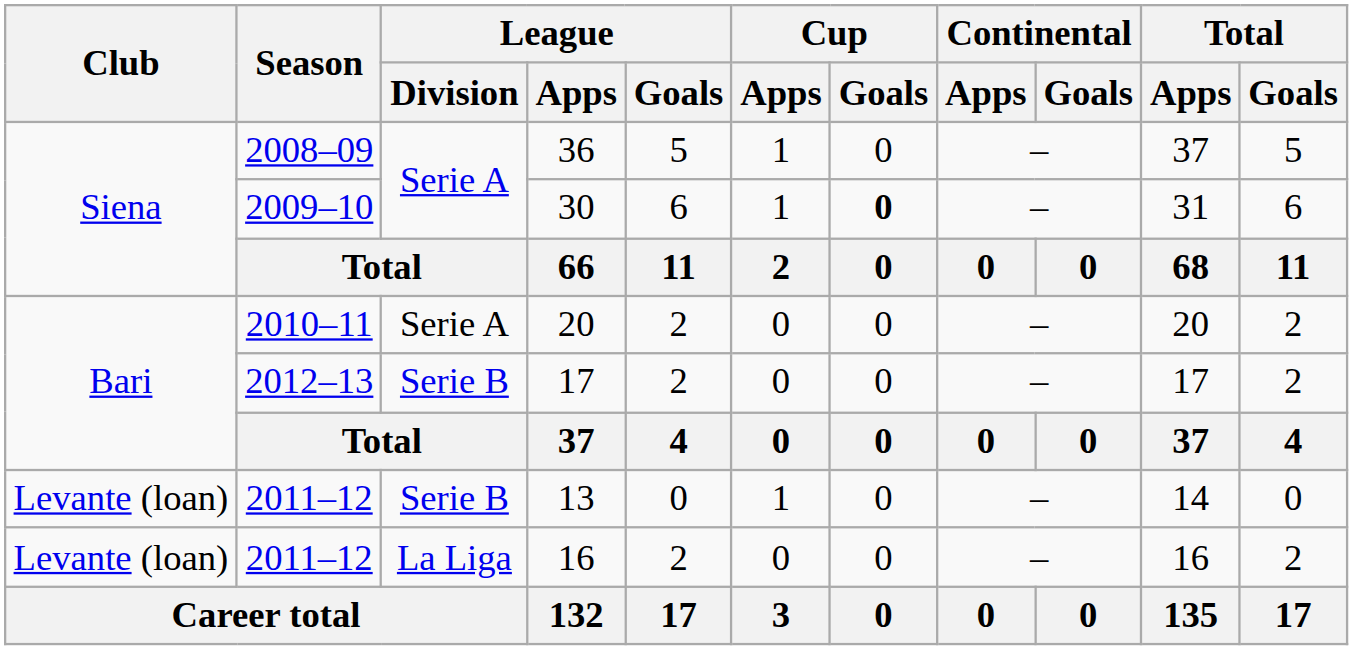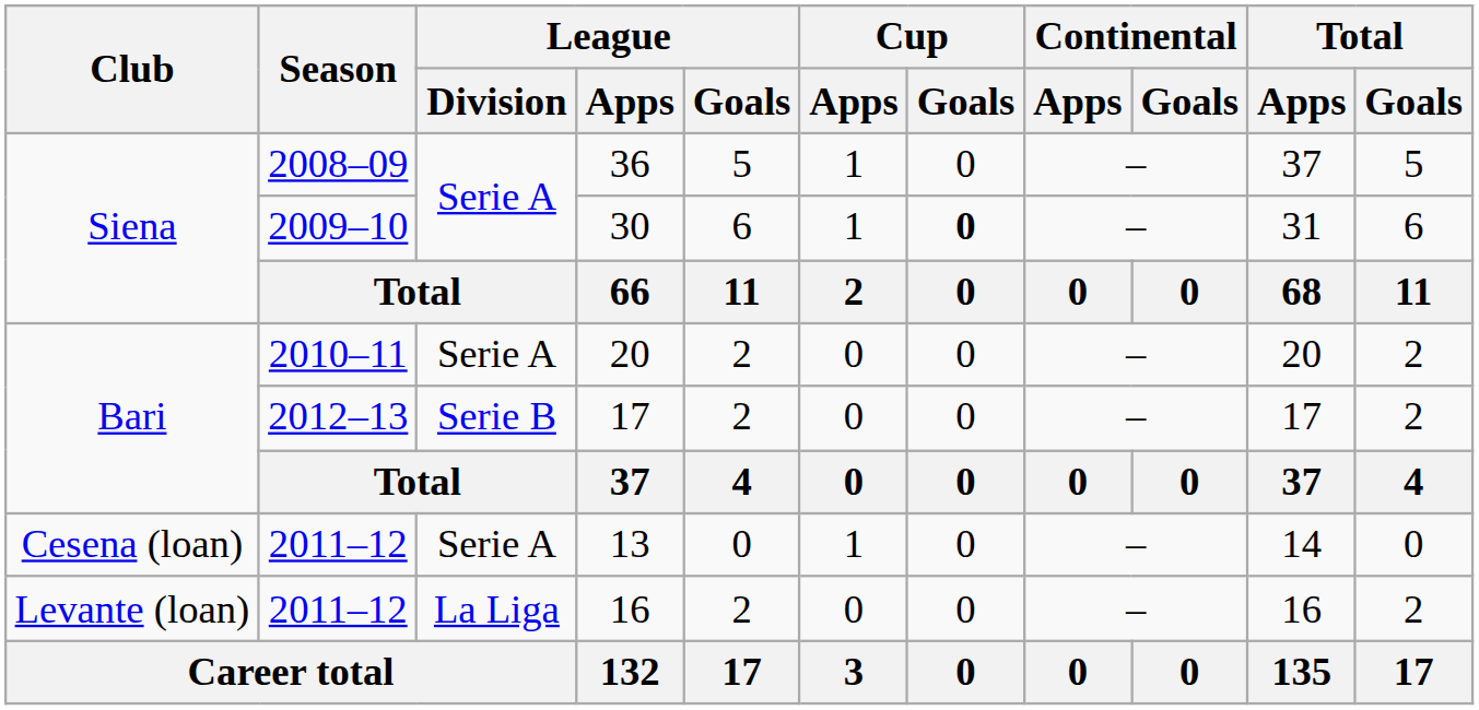 <table class="wikitable" style="text-align:center">
 <tr>
 <th rowspan="2">Club</th>
 <th rowspan="2">Season</th>
 <th colspan="3">League</th>
 <th colspan="2">Cup</th>
 <th colspan="2">Continental</th>
 <th colspan="2">Total</th>
 </tr>
 <tr>
 <th>Division</th>
 <th>Apps</th>
 <th>Goals</th>
 <th>Apps</th>
 <th>Goals</th>
 <th>Apps</th>
 <th>Goals</th>
 <th>Apps</th>
 <th>Goals</th>
 </tr>
 <tr>
 <td rowspan="3"><a href='#'>Siena</a></td>
 <td><a href='#'>2008–09</a></td>
 <td rowspan="2"><a href='#'>Serie A</a></td>
 <td>36</td>
 <td>5</td>
 <td>1</td>
 <td>0</td>
 <td colspan="2">–</td>
 <td>37</td>
 <td>5</td>
 </tr>
 <tr>
 <td><a href='#'>2009–10</a></td>
 <td>30</td>
 <td>6</td>
 <td>1</td>
 <td><strong>0</strong></td>
 <td colspan="2">–</td>
 <td>31</td>
 <td>6</td>
 </tr>
 <tr>
 <th colspan="2">Total</th>
 <th>66</th>
 <th>11</th>
 <th>2</th>
 <th>0</th>
 <th>0</th>
 <th>0</th>
 <th>68</th>
 <th>11</th>
 </tr>
 <tr>
 <td rowspan="3"><a href='#'>Bari</a></td>
 <td><a href='#'>2010–11</a></td>
 <td>Serie A</td>
 <td>20</td>
 <td>2</td>
 <td>0</td>
 <td>0</td>
 <td colspan="2">–</td>
 <td>20</td>
 <td>2</td>
 </tr>
 <tr>
 <td><a href='#'>2012–13</a></td>
 <td><a href='#'>Serie B</a></td>
 <td>17</td>
 <td>2</td>
 <td>0</td>
 <td>0</td>
 <td colspan="2">–</td>
 <td>17</td>
 <td>2</td>
 </tr>
 <tr>
 <th colspan="2">Total</th>
 <th>37</th>
 <th>4</th>
 <th>0</th>
 <th>0</th>
 <th>0</th>
 <th>0</th>
 <th>37</th>
 <th>4</th>
 </tr>
 <tr>
-<td><a href='#'>Levante</a> (loan)</td>
+<td><a href='#'>Cesena</a> (loan)</td>
 <td><a href='#'>2011–12</a></td>
-<td><a href='#'>Serie B</a></td>
+<td>Serie A</td>
 <td>13</td>
 <td>0</td>
 <td>1</td>
 <td>0</td>
 <td colspan="2">–</td>
 <td>14</td>
 <td>0</td>
 </tr>
 <tr>
 <td><a href='#'>Levante</a> (loan)</td>
 <td><a href='#'>2011–12</a></td>
 <td><a href='#'>La Liga</a></td>
 <td>16</td>
 <td>2</td>
 <td>0</td>
 <td>0</td>
 <td colspan="2">–</td>
 <td>16</td>
 <td>2</td>
 </tr>
 <tr>
 <th colspan="3">Career total</th>
 <th>132</th>
 <th>17</th>
 <th>3</th>
 <th>0</th>
 <th>0</th>
 <th>0</th>
 <th>135</th>
 <th>17</th>
 </tr>
 </table>
